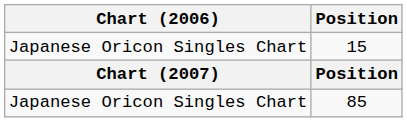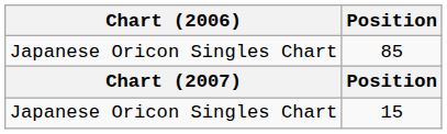 <table class="wikitable sortable">
 <tr>
 <th>Chart (2006)</th>
 <th>Position</th>
 </tr>
 <tr>
 <td>Japanese Oricon Singles Chart</td>
-<td align="center">15</td>
+<td align="center">85</td>
 </tr>
 <tr>
 <th>Chart (2007)</th>
 <th>Position</th>
 </tr>
 <tr>
 <td>Japanese Oricon Singles Chart</td>
-<td align="center">85</td>
+<td align="center">15</td>
 </tr>
 </table>
